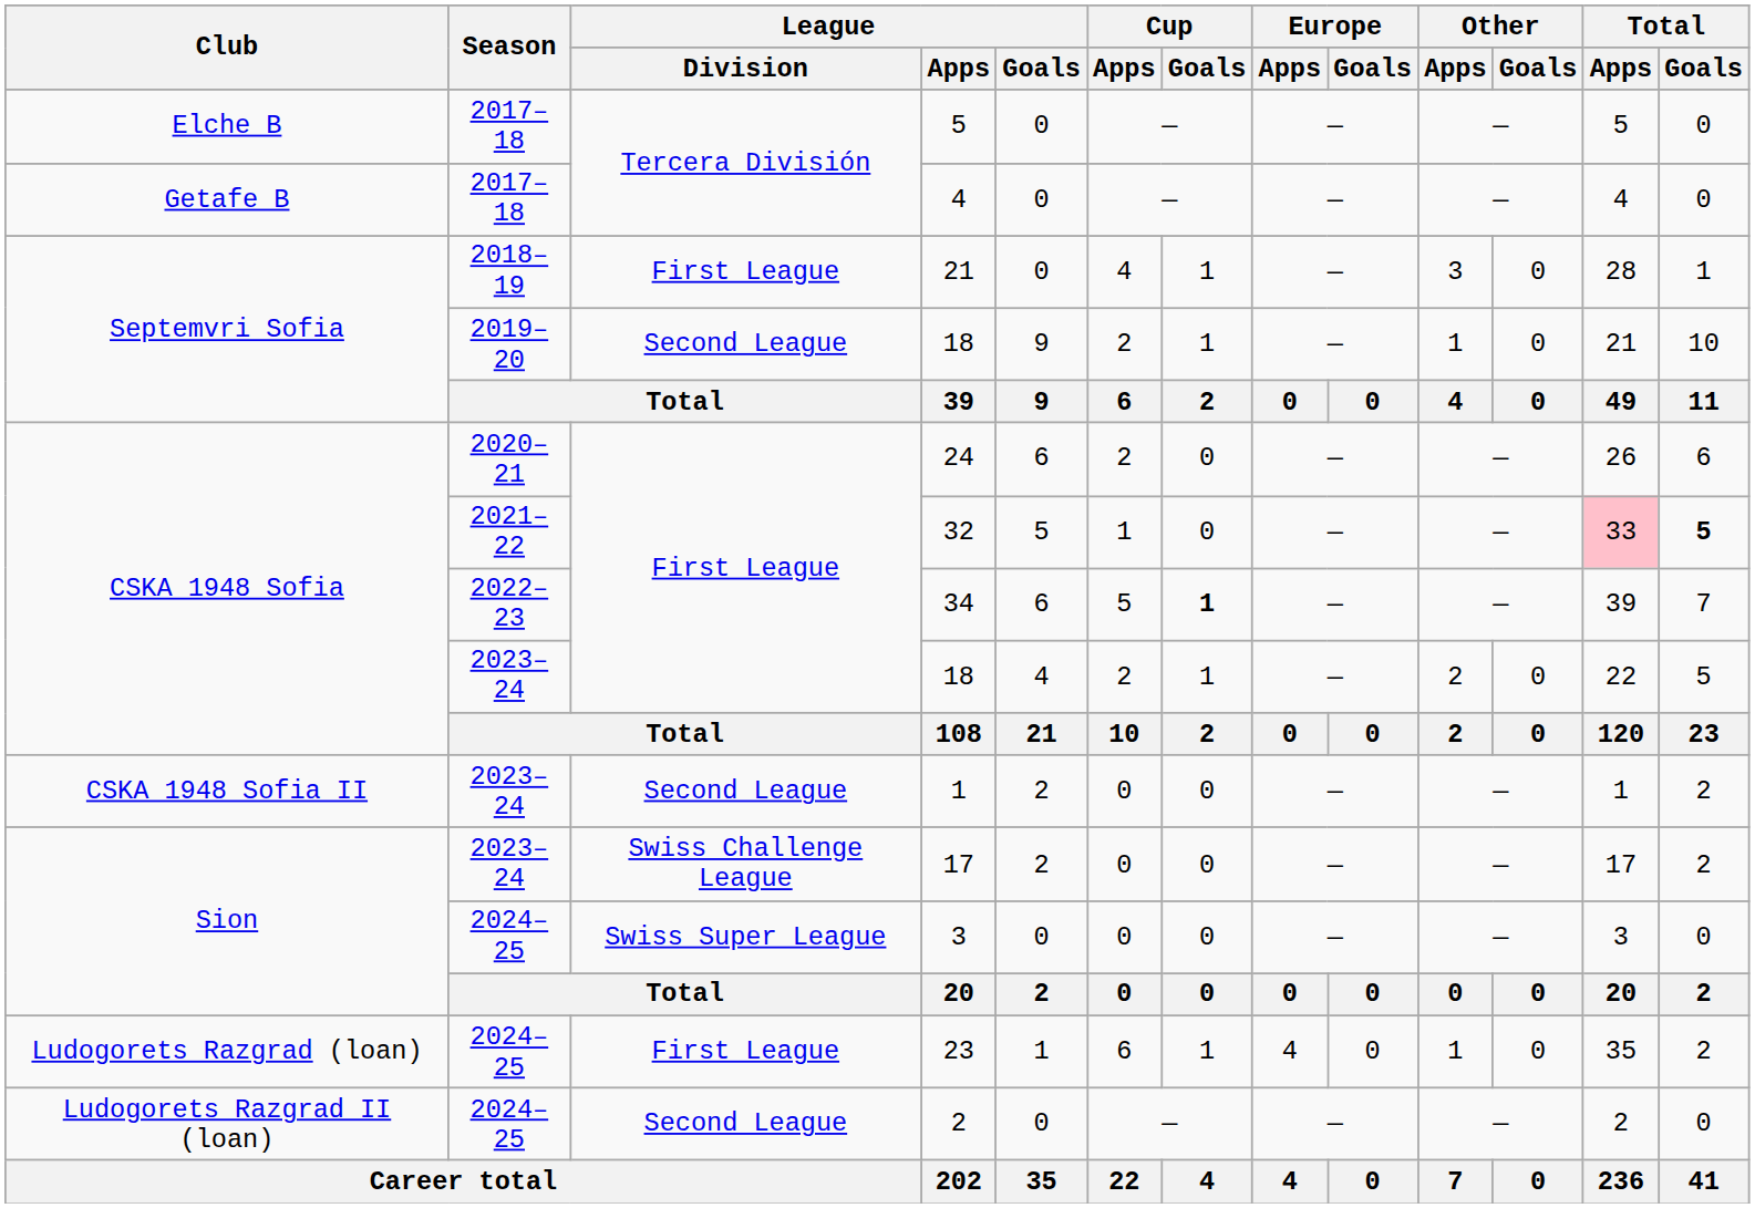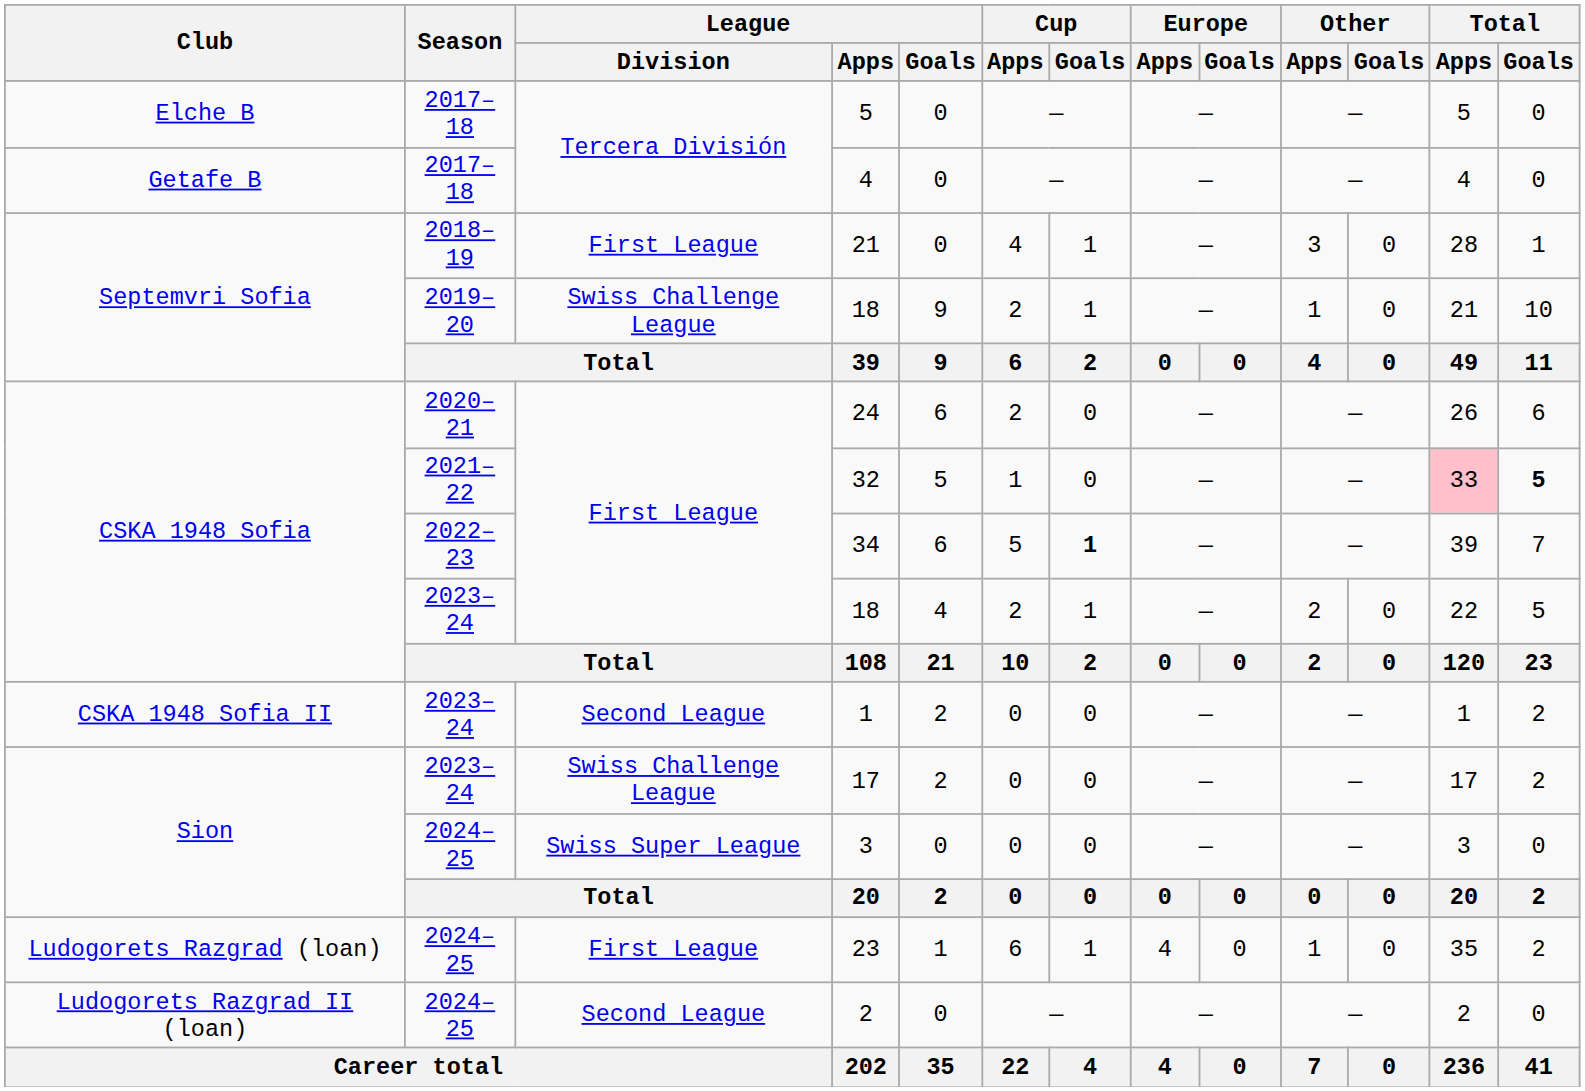 <table class="wikitable" style="text-align: center;">
 <tr>
 <th rowspan="2">Club</th>
 <th rowspan="2">Season</th>
 <th colspan="3">League</th>
 <th colspan="2">Cup</th>
 <th colspan="2">Europe</th>
 <th colspan="2">Other</th>
 <th colspan="2">Total</th>
 </tr>
 <tr>
 <th>Division</th>
 <th>Apps</th>
 <th>Goals</th>
 <th>Apps</th>
 <th>Goals</th>
 <th>Apps</th>
 <th>Goals</th>
 <th>Apps</th>
 <th>Goals</th>
 <th>Apps</th>
 <th>Goals</th>
 </tr>
 <tr>
 <td rowspan="1"><a href='#'>Elche B</a></td>
 <td><a href='#'>2017–18</a></td>
 <td rowspan="2"><a href='#'>Tercera División</a></td>
 <td>5</td>
 <td>0</td>
 <td colspan="2">—</td>
 <td colspan="2">—</td>
 <td colspan="2">—</td>
 <td>5</td>
 <td>0</td>
 </tr>
 <tr>
 <td rowspan="1"><a href='#'>Getafe B</a></td>
 <td><a href='#'>2017–18</a></td>
 <td>4</td>
 <td>0</td>
 <td colspan="2">—</td>
 <td colspan="2">—</td>
 <td colspan="2">—</td>
 <td>4</td>
 <td>0</td>
 </tr>
 <tr>
 <td rowspan="3"><a href='#'>Septemvri Sofia</a></td>
 <td><a href='#'>2018–19</a></td>
 <td rowspan="1"><a href='#'>First League</a></td>
 <td>21</td>
 <td>0</td>
 <td>4</td>
 <td>1</td>
 <td colspan="2">—</td>
 <td>3</td>
 <td>0</td>
 <td>28</td>
 <td>1</td>
 </tr>
 <tr>
 <td><a href='#'>2019–20</a></td>
-<td><a href='#'>Second League</a></td>
+<td><a href='#'>Swiss Challenge League</a></td>
 <td>18</td>
 <td>9</td>
 <td>2</td>
 <td>1</td>
 <td colspan="2">—</td>
 <td>1</td>
 <td>0</td>
 <td>21</td>
 <td>10</td>
 </tr>
 <tr>
 <th colspan=2>Total</th>
 <th>39</th>
 <th>9</th>
 <th>6</th>
 <th>2</th>
 <th>0</th>
 <th>0</th>
 <th>4</th>
 <th>0</th>
 <th>49</th>
 <th>11</th>
 </tr>
 <tr>
 <td rowspan="5"><a href='#'>CSKA 1948 Sofia</a></td>
 <td><a href='#'>2020–21</a></td>
 <td rowspan="4"><a href='#'>First League</a></td>
 <td>24</td>
 <td>6</td>
 <td>2</td>
 <td>0</td>
 <td colspan="2">—</td>
 <td colspan="2">—</td>
 <td>26</td>
 <td>6</td>
 </tr>
 <tr>
 <td><a href='#'>2021–22</a></td>
 <td>32</td>
 <td>5</td>
 <td>1</td>
 <td>0</td>
 <td colspan="2">—</td>
 <td colspan="2">—</td>
 <td style="background: pink;">33</td>
 <td><strong>5</strong></td>
 </tr>
 <tr>
 <td><a href='#'>2022–23</a></td>
 <td>34</td>
 <td>6</td>
 <td>5</td>
 <td><strong>1</strong></td>
 <td colspan="2">—</td>
 <td colspan="2">—</td>
 <td>39</td>
 <td>7</td>
 </tr>
 <tr>
 <td><a href='#'>2023–24</a></td>
 <td>18</td>
 <td>4</td>
 <td>2</td>
 <td>1</td>
 <td colspan="2">—</td>
 <td>2</td>
 <td>0</td>
 <td>22</td>
 <td>5</td>
 </tr>
 <tr>
 <th colspan=2>Total</th>
 <th>108</th>
 <th>21</th>
 <th>10</th>
 <th>2</th>
 <th>0</th>
 <th>0</th>
 <th>2</th>
 <th>0</th>
 <th>120</th>
 <th>23</th>
 </tr>
 <tr>
 <td><a href='#'>CSKA 1948 Sofia II</a></td>
 <td><a href='#'>2023–24</a></td>
 <td><a href='#'>Second League</a></td>
 <td>1</td>
 <td>2</td>
 <td>0</td>
 <td>0</td>
 <td colspan="2">—</td>
 <td colspan="2">—</td>
 <td>1</td>
 <td>2</td>
 </tr>
 <tr>
 <td rowspan=3><a href='#'>Sion</a></td>
 <td><a href='#'>2023–24</a></td>
 <td><a href='#'>Swiss Challenge League</a></td>
 <td>17</td>
 <td>2</td>
 <td>0</td>
 <td>0</td>
 <td colspan="2">—</td>
 <td colspan="2">—</td>
 <td>17</td>
 <td>2</td>
 </tr>
 <tr>
 <td><a href='#'>2024–25</a></td>
 <td><a href='#'>Swiss Super League</a></td>
 <td>3</td>
 <td>0</td>
 <td>0</td>
 <td>0</td>
 <td colspan="2">—</td>
 <td colspan="2">—</td>
 <td>3</td>
 <td>0</td>
 </tr>
 <tr>
 <th colspan=2>Total</th>
 <th>20</th>
 <th>2</th>
 <th>0</th>
 <th>0</th>
 <th>0</th>
 <th>0</th>
 <th>0</th>
 <th>0</th>
 <th>20</th>
 <th>2</th>
 </tr>
 <tr>
 <td><a href='#'>Ludogorets Razgrad</a> (loan)</td>
 <td><a href='#'>2024–25</a></td>
 <td><a href='#'>First League</a></td>
 <td>23</td>
 <td>1</td>
 <td>6</td>
 <td>1</td>
 <td>4</td>
 <td>0</td>
 <td>1</td>
 <td>0</td>
 <td>35</td>
 <td>2</td>
 </tr>
 <tr>
 <td><a href='#'>Ludogorets Razgrad II</a> (loan)</td>
 <td><a href='#'>2024–25</a></td>
 <td><a href='#'>Second League</a></td>
 <td>2</td>
 <td>0</td>
 <td colspan="2">—</td>
 <td colspan="2">—</td>
 <td colspan="2">—</td>
 <td>2</td>
 <td>0</td>
 </tr>
 <tr>
 <th colspan="3">Career total</th>
 <th>202</th>
 <th>35</th>
 <th>22</th>
 <th>4</th>
 <th>4</th>
 <th>0</th>
 <th>7</th>
 <th>0</th>
 <th>236</th>
 <th>41</th>
 </tr>
 </table>
